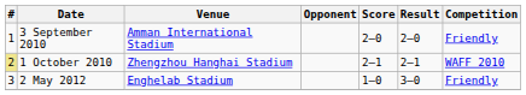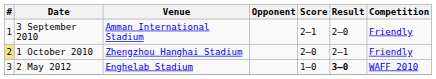 <table class="wikitable">
 <tr>
 <th>#</th>
 <th>Date</th>
 <th>Venue</th>
 <th>Opponent</th>
 <th>Score</th>
 <th>Result</th>
 <th>Competition</th>
 </tr>
 <tr>
 <td>1</td>
 <td>3 September 2010</td>
 <td><a href='#'>Amman International Stadium</a></td>
 <td></td>
-<td>2–0</td>
+<td>2–1</td>
 <td>2–0</td>
 <td><a href='#'>Friendly</a></td>
 </tr>
 <tr>
 <td style="background: khaki;">2</td>
 <td>1 October 2010</td>
 <td><a href='#'>Zhengzhou Hanghai Stadium</a></td>
 <td></td>
+<td>2–0</td>
 <td>2–1</td>
-<td>2–1</td>
-<td><a href='#'>WAFF 2010</a></td>
+<td><a href='#'>Friendly</a></td>
 </tr>
 <tr>
 <td>3</td>
 <td>2 May 2012</td>
 <td><a href='#'>Enghelab Stadium</a></td>
 <td></td>
 <td>1–0</td>
-<td>3–0</td>
-<td><a href='#'>Friendly</a></td>
+<td><strong>3–0</strong></td>
+<td><a href='#'>WAFF 2010</a></td>
 </tr>
 <tr>
 </tr>
 </table>
